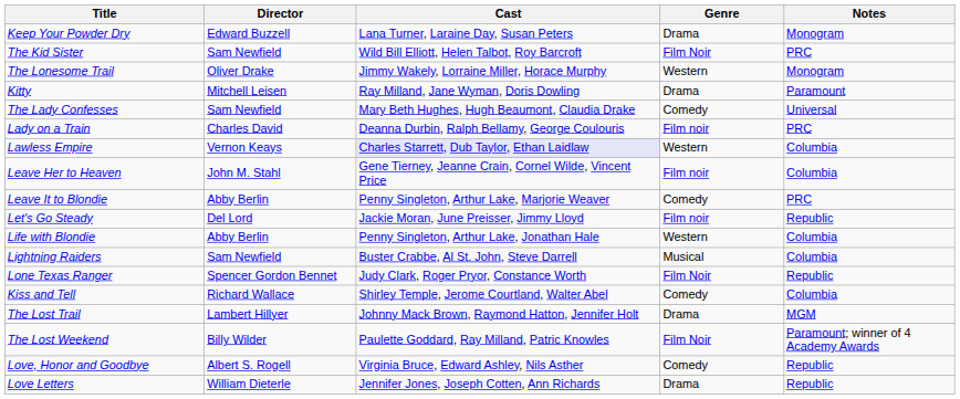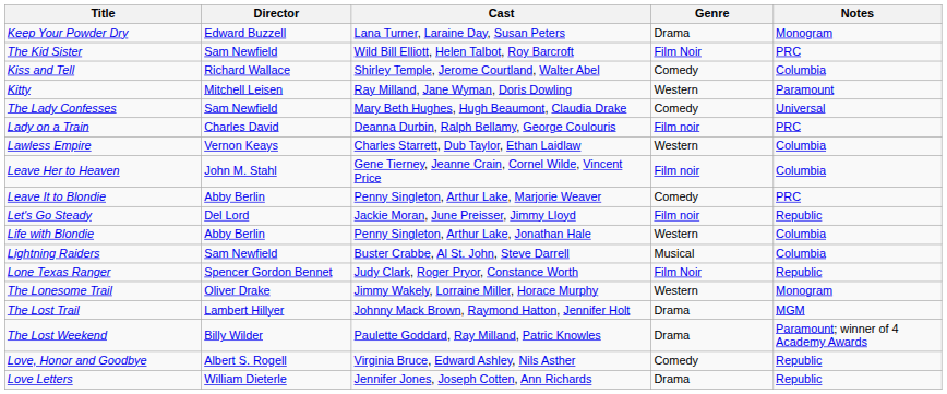 <table class="wikitable" style="width:100%;">
 <tr>
 <th style="width:21%;">Title</th>
 <th style="width:16%;">Director</th>
 <th style="width:32%;">Cast</th>
 <th style="width:13%;">Genre</th>
 <th style="width:18%;">Notes</th>
 </tr>
 <tr>
 <td><em><a href='#'>Keep Your Powder Dry</a></em></td>
 <td><a href='#'>Edward Buzzell</a></td>
 <td><a href='#'>Lana Turner</a>, <a href='#'>Laraine Day</a>, <a href='#'>Susan Peters</a></td>
 <td>Drama</td>
 <td><a href='#'>Monogram</a></td>
 </tr>
 <tr>
 <td><em><a href='#'>The Kid Sister</a></em></td>
 <td><a href='#'>Sam Newfield</a></td>
 <td><a href='#'>Wild Bill Elliott</a>, <a href='#'>Helen Talbot</a>, <a href='#'>Roy Barcroft</a></td>
 <td><a href='#'>Film Noir</a></td>
 <td><a href='#'>PRC</a></td>
 </tr>
 <tr>
-<td><em><a href='#'>The Lonesome Trail</a></em></td>
-<td><a href='#'>Oliver Drake</a></td>
-<td><a href='#'>Jimmy Wakely</a>, <a href='#'>Lorraine Miller</a>, <a href='#'>Horace Murphy</a></td>
-<td>Western</td>
-<td><a href='#'>Monogram</a></td>
+<td><em><a href='#'>Kiss and Tell</a></em></td>
+<td><a href='#'>Richard Wallace</a></td>
+<td><a href='#'>Shirley Temple</a>, <a href='#'>Jerome Courtland</a>, <a href='#'>Walter Abel</a></td>
+<td>Comedy</td>
+<td><a href='#'>Columbia</a></td>
 </tr>
 <tr>
 <td><em><a href='#'>Kitty</a></em></td>
 <td><a href='#'>Mitchell Leisen</a></td>
 <td><a href='#'>Ray Milland</a>, <a href='#'>Jane Wyman</a>, <a href='#'>Doris Dowling</a></td>
-<td>Drama</td>
+<td>Western</td>
 <td><a href='#'>Paramount</a></td>
 </tr>
 <tr>
 <td><em><a href='#'>The Lady Confesses</a></em></td>
 <td><a href='#'>Sam Newfield</a></td>
 <td><a href='#'>Mary Beth Hughes</a>, <a href='#'>Hugh Beaumont</a>, <a href='#'>Claudia Drake</a></td>
 <td>Comedy</td>
 <td><a href='#'>Universal</a></td>
 </tr>
 <tr>
 <td><em><a href='#'>Lady on a Train</a></em></td>
 <td><a href='#'>Charles David</a></td>
 <td><a href='#'>Deanna Durbin</a>, <a href='#'>Ralph Bellamy</a>, <a href='#'>George Coulouris</a></td>
 <td><a href='#'>Film noir</a></td>
 <td><a href='#'>PRC</a></td>
 </tr>
 <tr>
 <td><em><a href='#'>Lawless Empire</a></em></td>
 <td><a href='#'>Vernon Keays</a></td>
-<td style="background: lavender;"><a href='#'>Charles Starrett</a>, <a href='#'>Dub Taylor</a>, <a href='#'>Ethan Laidlaw</a></td>
+<td><a href='#'>Charles Starrett</a>, <a href='#'>Dub Taylor</a>, <a href='#'>Ethan Laidlaw</a></td>
 <td>Western</td>
 <td><a href='#'>Columbia</a></td>
 </tr>
 <tr>
 <td><em><a href='#'>Leave Her to Heaven</a></em></td>
 <td><a href='#'>John M. Stahl</a></td>
 <td><a href='#'>Gene Tierney</a>, <a href='#'>Jeanne Crain</a>, <a href='#'>Cornel Wilde</a>, <a href='#'>Vincent Price</a></td>
 <td><a href='#'>Film noir</a></td>
 <td><a href='#'>Columbia</a></td>
 </tr>
 <tr>
 <td><em><a href='#'>Leave It to Blondie</a></em></td>
 <td><a href='#'>Abby Berlin</a></td>
 <td><a href='#'>Penny Singleton</a>, <a href='#'>Arthur Lake</a>, <a href='#'>Marjorie Weaver</a></td>
 <td>Comedy</td>
 <td><a href='#'>PRC</a></td>
 </tr>
 <tr>
 <td><em><a href='#'>Let's Go Steady</a></em></td>
 <td><a href='#'>Del Lord</a></td>
 <td><a href='#'>Jackie Moran</a>, <a href='#'>June Preisser</a>, <a href='#'>Jimmy Lloyd</a></td>
 <td><a href='#'>Film noir</a></td>
 <td><a href='#'>Republic</a></td>
 </tr>
 <tr>
 <td><em><a href='#'>Life with Blondie</a></em></td>
 <td><a href='#'>Abby Berlin</a></td>
 <td><a href='#'>Penny Singleton</a>, <a href='#'>Arthur Lake</a>, <a href='#'>Jonathan Hale</a></td>
 <td>Western</td>
 <td><a href='#'>Columbia</a></td>
 </tr>
 <tr>
 <td><em><a href='#'>Lightning Raiders</a></em></td>
 <td><a href='#'>Sam Newfield</a></td>
 <td><a href='#'>Buster Crabbe</a>, <a href='#'>Al St. John</a>, <a href='#'>Steve Darrell</a></td>
 <td>Musical</td>
 <td><a href='#'>Columbia</a></td>
 </tr>
 <tr>
 <td><em><a href='#'>Lone Texas Ranger</a></em></td>
 <td><a href='#'>Spencer Gordon Bennet</a></td>
 <td><a href='#'>Judy Clark</a>, <a href='#'>Roger Pryor</a>, <a href='#'>Constance Worth</a></td>
 <td><a href='#'>Film Noir</a></td>
 <td><a href='#'>Republic</a></td>
 </tr>
 <tr>
-<td><em><a href='#'>Kiss and Tell</a></em></td>
-<td><a href='#'>Richard Wallace</a></td>
-<td><a href='#'>Shirley Temple</a>, <a href='#'>Jerome Courtland</a>, <a href='#'>Walter Abel</a></td>
-<td>Comedy</td>
-<td><a href='#'>Columbia</a></td>
+<td><em><a href='#'>The Lonesome Trail</a></em></td>
+<td><a href='#'>Oliver Drake</a></td>
+<td><a href='#'>Jimmy Wakely</a>, <a href='#'>Lorraine Miller</a>, <a href='#'>Horace Murphy</a></td>
+<td>Western</td>
+<td><a href='#'>Monogram</a></td>
 </tr>
 <tr>
 <td><em><a href='#'>The Lost Trail</a></em></td>
 <td><a href='#'>Lambert Hillyer</a></td>
 <td><a href='#'>Johnny Mack Brown</a>, <a href='#'>Raymond Hatton</a>, <a href='#'>Jennifer Holt</a></td>
 <td>Drama</td>
 <td><a href='#'>MGM</a></td>
 </tr>
 <tr>
 <td><em><a href='#'>The Lost Weekend</a></em></td>
 <td><a href='#'>Billy Wilder</a></td>
 <td><a href='#'>Paulette Goddard</a>, <a href='#'>Ray Milland</a>, <a href='#'>Patric Knowles</a></td>
-<td><a href='#'>Film Noir</a></td>
+<td>Drama</td>
 <td><a href='#'>Paramount</a>; winner of 4 <a href='#'>Academy Awards</a></td>
 </tr>
 <tr>
 <td><em><a href='#'>Love, Honor and Goodbye</a></em></td>
 <td><a href='#'>Albert S. Rogell</a></td>
 <td><a href='#'>Virginia Bruce</a>, <a href='#'>Edward Ashley</a>, <a href='#'>Nils Asther</a></td>
 <td>Comedy</td>
 <td><a href='#'>Republic</a></td>
 </tr>
 <tr>
 <td><em><a href='#'>Love Letters</a></em></td>
 <td><a href='#'>William Dieterle</a></td>
 <td><a href='#'>Jennifer Jones</a>, <a href='#'>Joseph Cotten</a>, <a href='#'>Ann Richards</a></td>
 <td>Drama</td>
 <td><a href='#'>Republic</a></td>
 </tr>
 </table>
